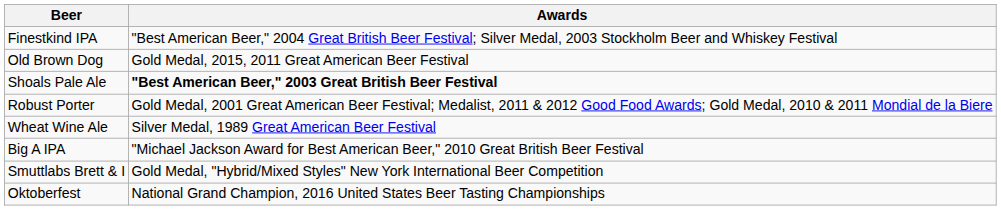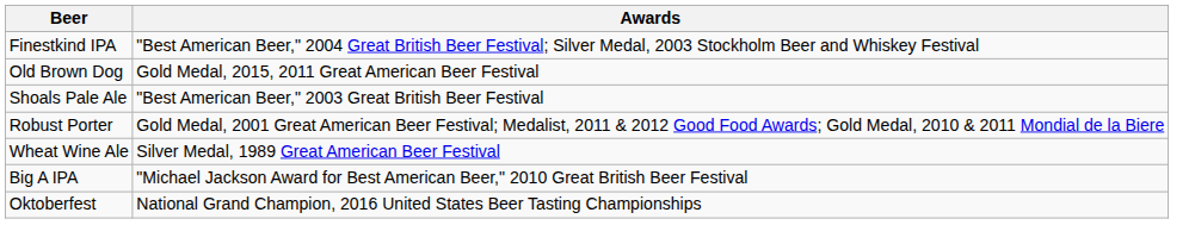 <table class="wikitable">
 <tr>
 <th>Beer</th>
 <th>Awards</th>
 </tr>
 <tr>
 <td>Finestkind IPA</td>
 <td>"Best American Beer," 2004 <a href='#'>Great British Beer Festival</a>; Silver Medal, 2003 Stockholm Beer and Whiskey Festival</td>
 </tr>
 <tr>
 <td>Old Brown Dog</td>
 <td>Gold Medal, 2015, 2011 Great American Beer Festival</td>
 </tr>
 <tr>
 <td>Shoals Pale Ale</td>
-<td><strong>"Best American Beer," 2003 Great British Beer Festival</strong></td>
+<td>"Best American Beer," 2003 Great British Beer Festival</td>
 </tr>
 <tr>
 <td>Robust Porter</td>
 <td>Gold Medal, 2001 Great American Beer Festival; Medalist, 2011 & 2012 <a href='#'>Good Food Awards</a>; Gold Medal, 2010 & 2011 <a href='#'>Mondial de la Biere</a></td>
 </tr>
 <tr>
 <td>Wheat Wine Ale</td>
 <td>Silver Medal, 1989 <a href='#'>Great American Beer Festival</a></td>
 </tr>
 <tr>
 <td>Big A IPA</td>
 <td>"Michael Jackson Award for Best American Beer," 2010 Great British Beer Festival</td>
 </tr>
 <tr>
-<td>Smuttlabs Brett & I</td>
-<td>Gold Medal, "Hybrid/Mixed Styles" New York International Beer Competition</td>
-</tr>
-<tr>
 <td>Oktoberfest</td>
 <td>National Grand Champion, 2016 United States Beer Tasting Championships</td>
 </tr>
 </table>
